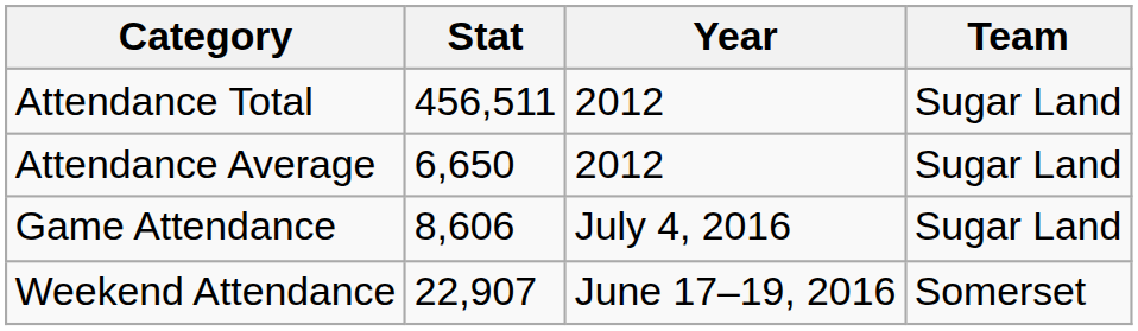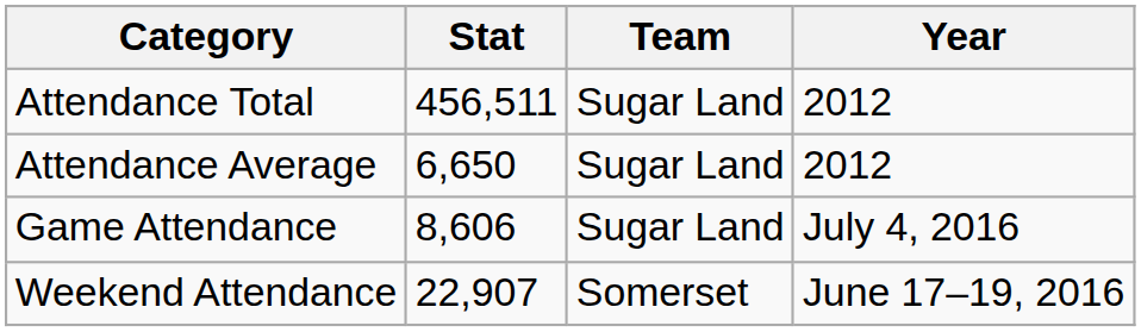 <table class="wikitable">
 <tr>
 <th>Category</th>
 <th>Stat</th>
+<th>Team</th>
 <th>Year</th>
-<th>Team</th>
 </tr>
 <tr>
 <td>Attendance Total</td>
 <td>456,511</td>
+<td>Sugar Land</td>
 <td>2012</td>
-<td>Sugar Land</td>
 </tr>
 <tr>
 <td>Attendance Average</td>
 <td>6,650</td>
+<td>Sugar Land</td>
 <td>2012</td>
-<td>Sugar Land</td>
 </tr>
 <tr>
 <td>Game Attendance</td>
 <td>8,606</td>
+<td>Sugar Land</td>
 <td>July 4, 2016</td>
-<td>Sugar Land</td>
 </tr>
 <tr>
 <td>Weekend Attendance</td>
 <td>22,907</td>
+<td>Somerset</td>
 <td>June 17–19, 2016</td>
-<td>Somerset</td>
 </tr>
 </table>
